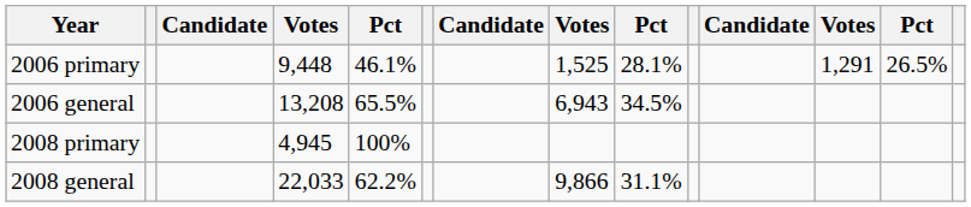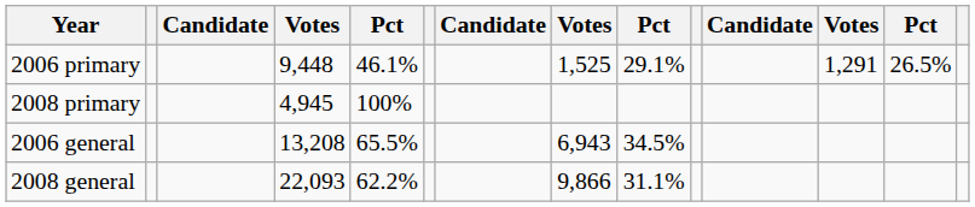 <table class="wikitable" style="margin:0.5em ; font-size:95%">
 <tr>
 <th>Year</th>
 <th></th>
 <th>Candidate</th>
 <th>Votes</th>
 <th>Pct</th>
 <th></th>
 <th>Candidate</th>
 <th>Votes</th>
 <th>Pct</th>
 <th></th>
 <th>Candidate</th>
 <th>Votes</th>
 <th>Pct</th>
 <th></th>
 </tr>
 <tr>
 <td>2006 primary</td>
 <td></td>
 <td></td>
 <td>9,448</td>
 <td>46.1%</td>
 <td></td>
 <td></td>
 <td>1,525</td>
-<td>28.1%</td>
+<td>29.1%</td>
 <td></td>
 <td></td>
 <td>1,291</td>
 <td>26.5%</td>
+<td></td>
+</tr>
+<tr>
+<td>2008 primary</td>
+<td></td>
+<td></td>
+<td>4,945</td>
+<td>100%</td>
+<td></td>
+<td></td>
+<td></td>
+<td></td>
+<td></td>
+<td></td>
+<td></td>
+<td></td>
 <td></td>
 </tr>
 <tr>
 <td>2006 general</td>
 <td></td>
 <td></td>
 <td>13,208</td>
 <td>65.5%</td>
 <td></td>
 <td></td>
 <td>6,943</td>
 <td>34.5%</td>
 <td></td>
 <td></td>
 <td></td>
 <td></td>
 <td></td>
 </tr>
 <tr>
-<td>2008 primary</td>
-<td></td>
-<td></td>
-<td>4,945</td>
-<td>100%</td>
-<td></td>
-<td></td>
-<td></td>
-<td></td>
-<td></td>
-<td></td>
-<td></td>
-<td></td>
-<td></td>
-</tr>
-<tr>
 <td>2008 general</td>
 <td></td>
 <td></td>
-<td>22,033</td>
+<td>22,093</td>
 <td>62.2%</td>
 <td></td>
 <td></td>
 <td>9,866</td>
 <td>31.1%</td>
 <td></td>
 <td></td>
 <td></td>
 <td></td>
 <td></td>
 </tr>
 </table>
